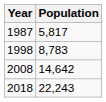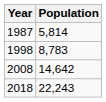 <table class="wikitable">
 <tr>
 <th>Year</th>
 <th>Population</th>
 </tr>
 <tr>
 <td>1987</td>
-<td>5,817</td>
+<td>5,814</td>
 </tr>
 <tr>
 <td>1998</td>
 <td>8,783</td>
 </tr>
 <tr>
 <td>2008</td>
 <td>14,642</td>
 </tr>
 <tr>
 <td>2018</td>
 <td>22,243</td>
 </tr>
 </table>
